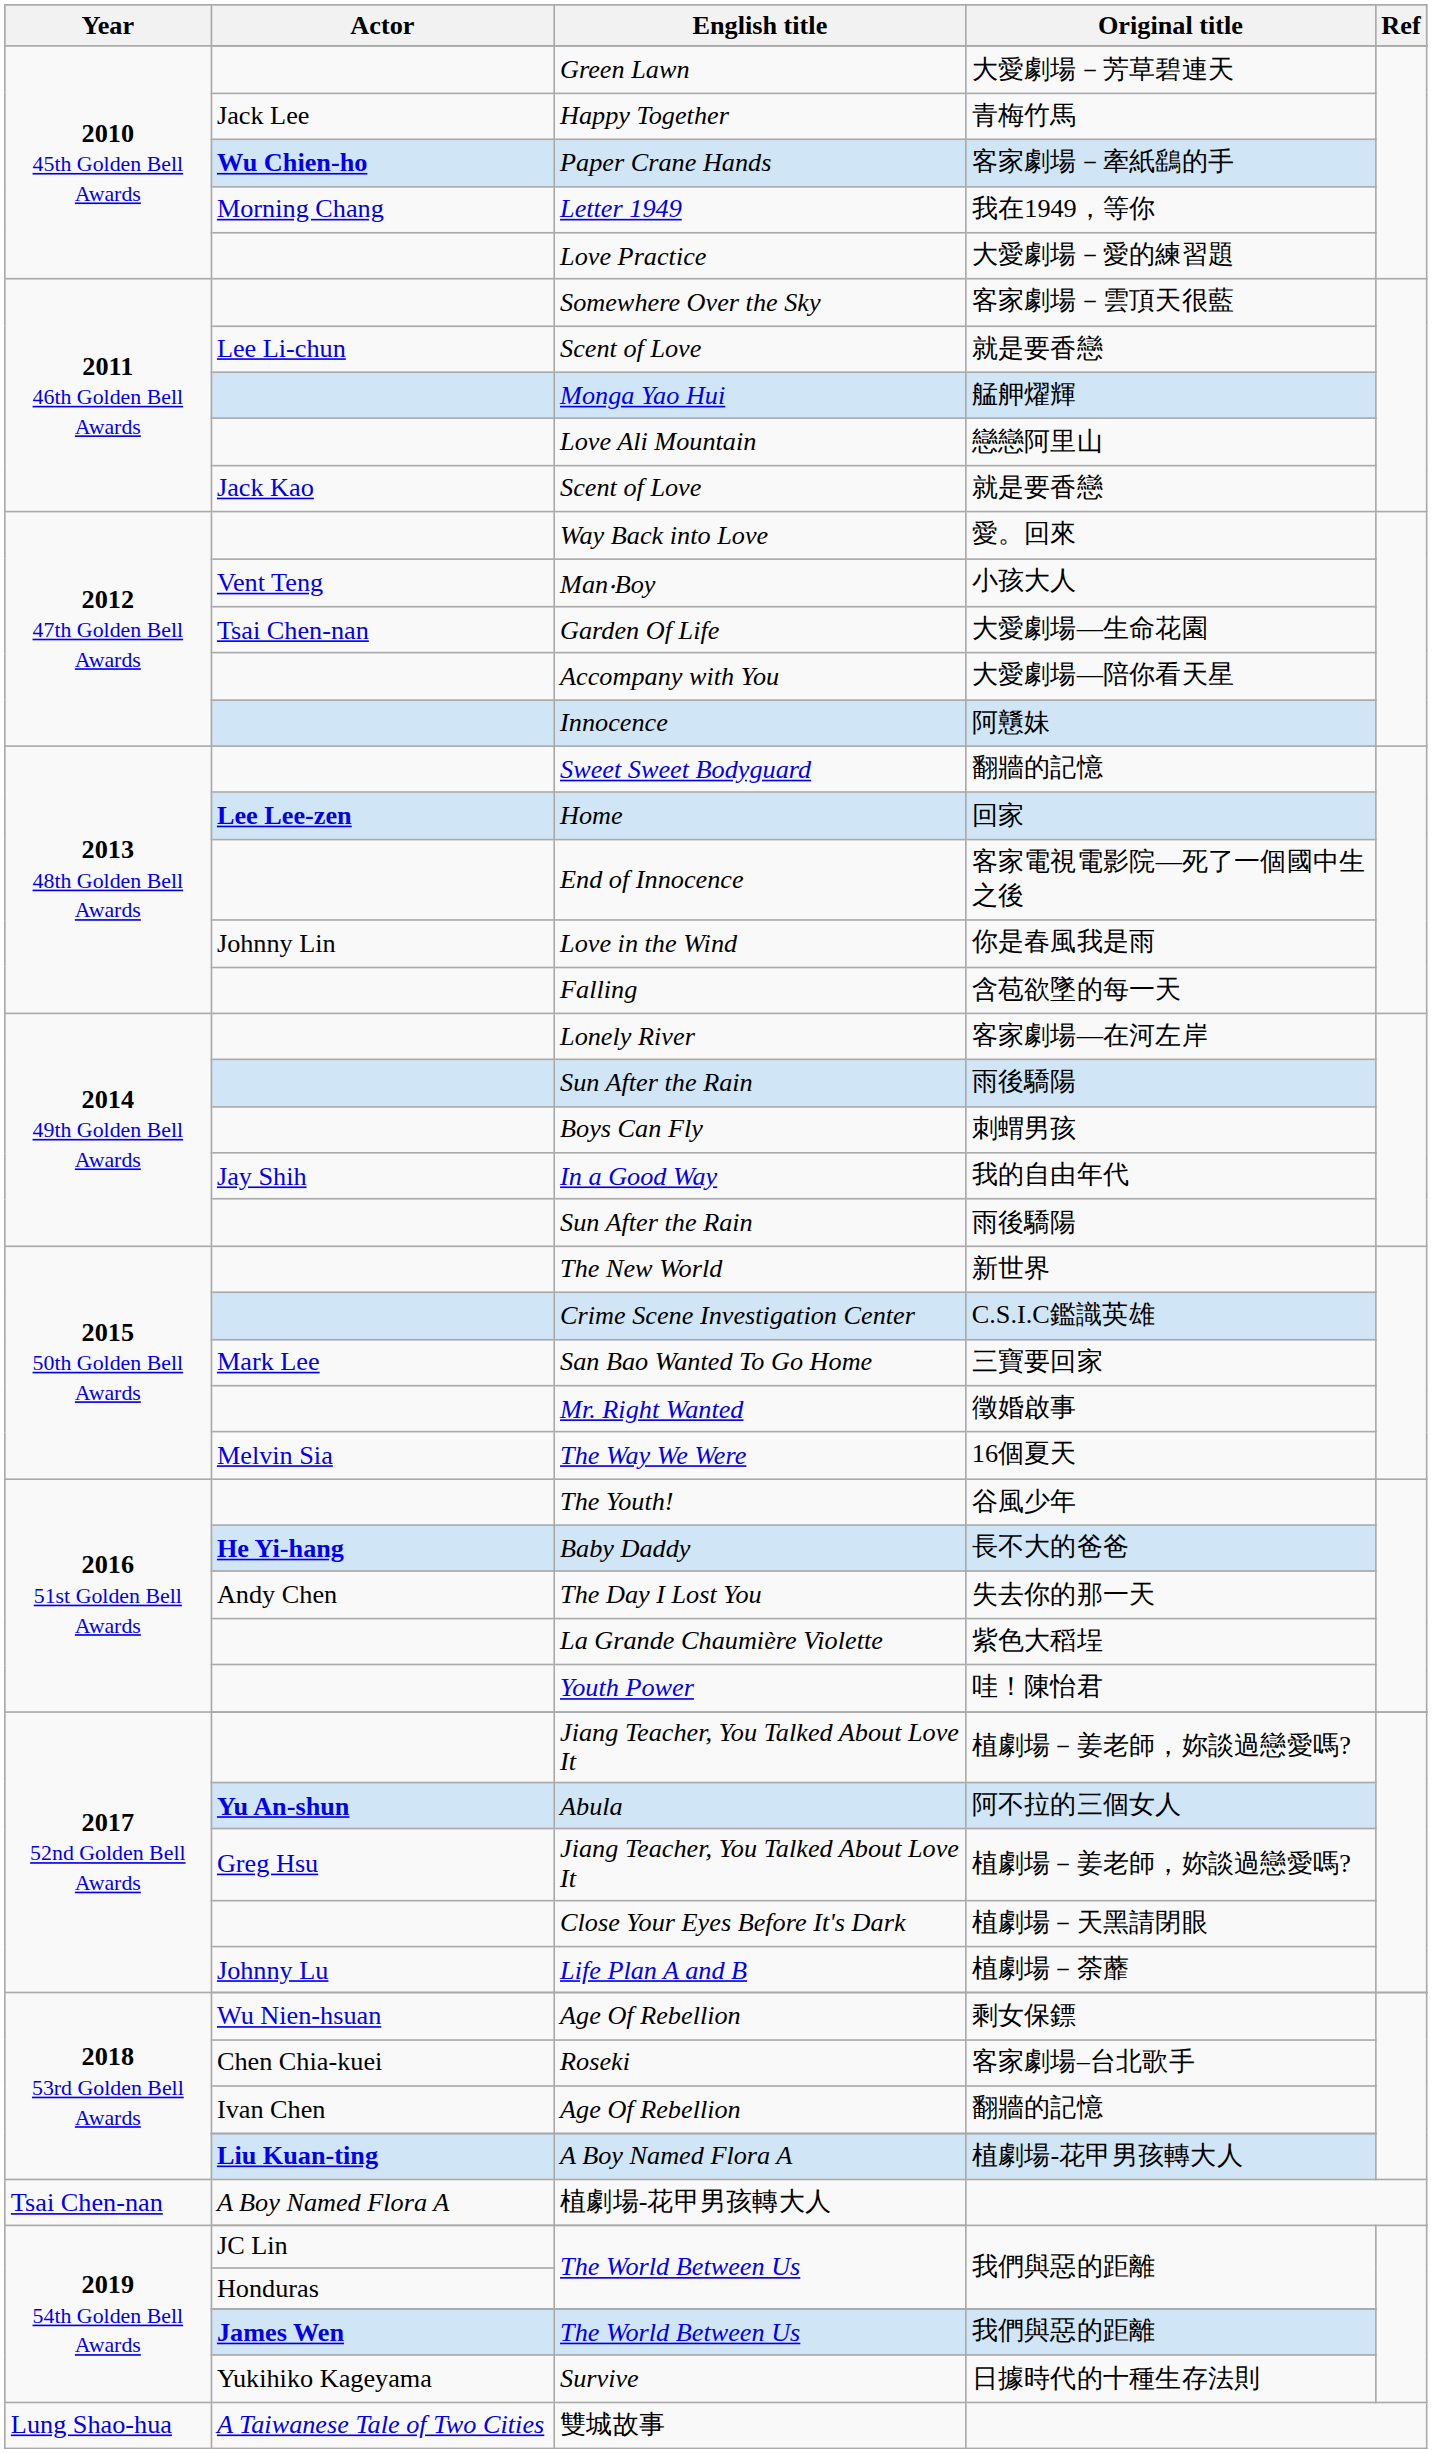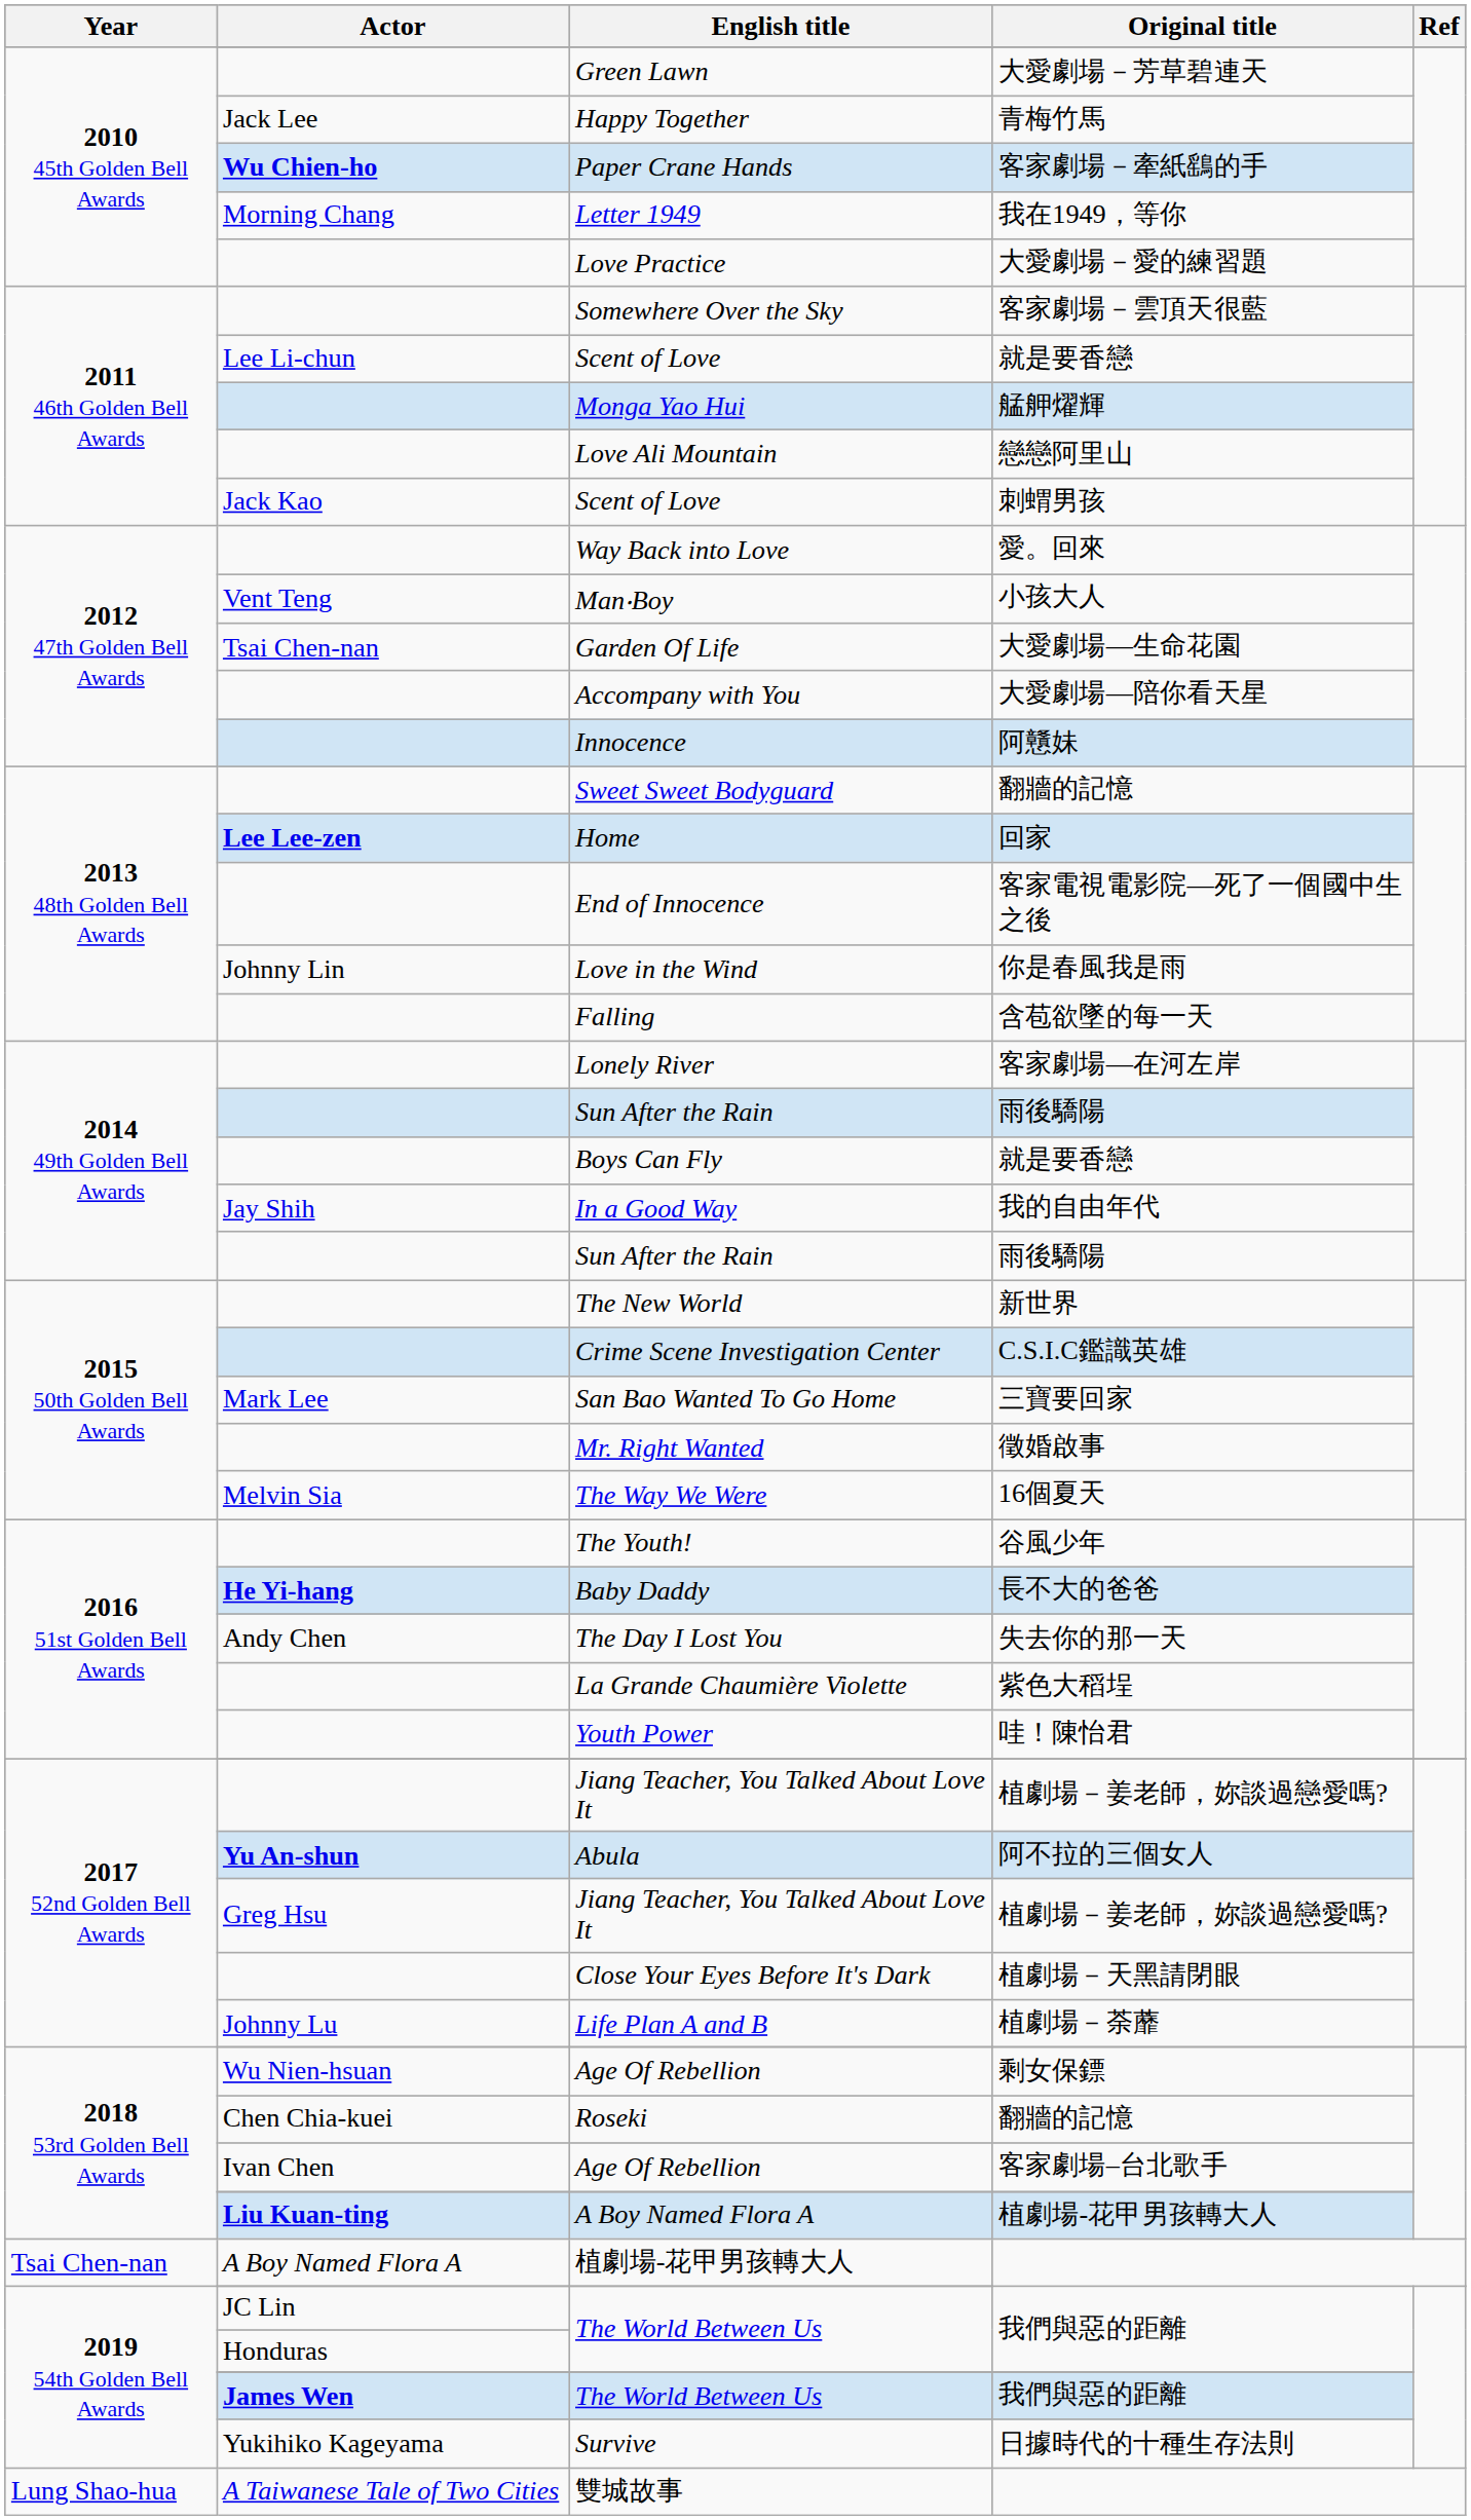 <table class="wikitable">
 <tr style="background:#bebebe;">
 <th style="width:15%;">Year</th>
 <th style="width:25%;">Actor</th>
 <th style="width:30%;">English title</th>
 <th style="width:30%;">Original title</th>
 <th style="width:2%;">Ref</th>
 </tr>
 <tr>
 <td rowspan=6 style="text-align:center"><strong>2010</strong> <br> <small><a href='#'>45th Golden Bell Awards</a></small></td>
 </tr>
 <tr>
 <td></td>
 <td><em>Green Lawn</em></td>
 <td>大愛劇場－芳草碧連天</td>
 <td rowspan=5></td>
 </tr>
 <tr>
 <td>Jack Lee</td>
 <td><em>Happy Together</em></td>
 <td>青梅竹馬</td>
 </tr>
 <tr style="background:#d0e5f5;">
 <td><strong><a href='#'>Wu Chien-ho</a></strong></td>
 <td><em>Paper Crane Hands</em></td>
 <td>客家劇場－牽紙鷂的手</td>
 </tr>
 <tr>
 <td><a href='#'>Morning Chang</a></td>
 <td><em><a href='#'>Letter 1949</a></em></td>
 <td>我在1949，等你</td>
 </tr>
 <tr>
 <td></td>
 <td><em>Love Practice</em></td>
 <td>大愛劇場－愛的練習題</td>
 </tr>
 <tr>
 <td rowspan=5 style="text-align:center"><strong>2011</strong> <br> <small><a href='#'>46th Golden Bell Awards</a></small></td>
 <td></td>
 <td><em>Somewhere Over the Sky</em></td>
 <td>客家劇場－雲頂天很藍</td>
 <td rowspan=5></td>
 </tr>
 <tr>
 <td><a href='#'>Lee Li-chun</a></td>
 <td><em>Scent of Love</em></td>
 <td>就是要香戀</td>
 </tr>
 <tr style="background:#d0e5f5;">
 <td><strong></strong></td>
 <td><em><a href='#'>Monga Yao Hui</a></em></td>
 <td>艋舺燿輝</td>
 </tr>
 <tr>
 <td></td>
 <td><em>Love Ali Mountain</em></td>
 <td>戀戀阿里山</td>
 </tr>
 <tr>
 <td><a href='#'>Jack Kao</a></td>
 <td><em>Scent of Love</em></td>
-<td>就是要香戀</td>
+<td>刺蝟男孩</td>
 </tr>
 <tr>
 <td rowspan=5 style="text-align:center"><strong>2012</strong> <br> <small><a href='#'>47th Golden Bell Awards</a></small></td>
 <td></td>
 <td><em>Way Back into Love</em></td>
 <td>愛。回來</td>
 <td rowspan=5></td>
 </tr>
 <tr>
 <td><a href='#'>Vent Teng</a></td>
 <td><em>Man‧Boy</em></td>
 <td>小孩大人</td>
 </tr>
 <tr>
 <td><a href='#'>Tsai Chen-nan</a></td>
 <td><em>Garden Of Life</em></td>
 <td>大愛劇場—生命花園</td>
 </tr>
 <tr>
 <td></td>
 <td><em>Accompany with You</em></td>
 <td>大愛劇場—陪你看天星</td>
 </tr>
 <tr style="background:#d0e5f5;">
 <td><strong></strong></td>
 <td><em>Innocence</em></td>
 <td>阿戇妹</td>
 </tr>
 <tr>
 <td rowspan=5 style="text-align:center"><strong>2013</strong> <br> <small><a href='#'>48th Golden Bell Awards</a></small></td>
 <td></td>
 <td><em><a href='#'>Sweet Sweet Bodyguard</a></em></td>
 <td>翻牆的記憶</td>
 <td rowspan=5></td>
 </tr>
 <tr style="background:#d0e5f5;">
 <td><strong><a href='#'>Lee Lee-zen</a></strong></td>
 <td><em>Home</em></td>
 <td>回家</td>
 </tr>
 <tr>
 <td></td>
 <td><em>End of Innocence</em></td>
 <td>客家電視電影院—死了一個國中生之後</td>
 </tr>
 <tr>
 <td>Johnny Lin</td>
 <td><em>Love in the Wind</em></td>
 <td>你是春風我是雨</td>
 </tr>
 <tr>
 <td></td>
 <td><em>Falling</em></td>
 <td>含苞欲墜的每一天</td>
 </tr>
 <tr>
 <td rowspan=5 style="text-align:center"><strong>2014</strong> <br> <small><a href='#'>49th Golden Bell Awards</a></small></td>
 <td></td>
 <td><em>Lonely River</em></td>
 <td>客家劇場—在河左岸</td>
 <td rowspan=5></td>
 </tr>
 <tr style="background:#d0e5f5;">
 <td><strong></strong></td>
 <td><em>Sun After the Rain</em></td>
 <td>雨後驕陽</td>
 </tr>
 <tr>
 <td></td>
 <td><em>Boys Can Fly</em></td>
-<td>刺蝟男孩</td>
+<td>就是要香戀</td>
 </tr>
 <tr>
 <td><a href='#'>Jay Shih</a></td>
 <td><em><a href='#'>In a Good Way</a></em></td>
 <td>我的自由年代</td>
 </tr>
 <tr>
 <td></td>
 <td><em>Sun After the Rain</em></td>
 <td>雨後驕陽</td>
 </tr>
 <tr>
 <td rowspan=5 style="text-align:center"><strong>2015</strong> <br> <small><a href='#'>50th Golden Bell Awards</a></small></td>
 <td></td>
 <td><em>The New World</em></td>
 <td>新世界</td>
 <td rowspan=5></td>
 </tr>
 <tr style="background:#d0e5f5;">
 <td><strong></strong></td>
 <td><em>Crime Scene Investigation Center</em></td>
 <td>C.S.I.C鑑識英雄</td>
 </tr>
 <tr>
 <td><a href='#'>Mark Lee</a></td>
 <td><em>San Bao Wanted To Go Home</em></td>
 <td>三寶要回家</td>
 </tr>
 <tr>
 <td></td>
 <td><em><a href='#'>Mr. Right Wanted</a></em></td>
 <td>徵婚啟事</td>
 </tr>
 <tr>
 <td><a href='#'>Melvin Sia</a></td>
 <td><em><a href='#'>The Way We Were</a></em></td>
 <td>16個夏天</td>
 </tr>
 <tr>
 <td rowspan=5 style="text-align:center"><strong>2016</strong> <br> <small><a href='#'>51st Golden Bell Awards</a></small></td>
 <td></td>
 <td><em>The Youth!</em></td>
 <td>谷風少年</td>
 <td rowspan=5></td>
 </tr>
 <tr style="background:#d0e5f5;">
 <td><strong><a href='#'>He Yi-hang</a></strong></td>
 <td><em>Baby Daddy</em></td>
 <td>長不大的爸爸</td>
 </tr>
 <tr>
 <td>Andy Chen</td>
 <td><em>The Day I Lost You</em></td>
 <td>失去你的那一天</td>
 </tr>
 <tr>
 <td></td>
 <td><em>La Grande Chaumière Violette</em></td>
 <td>紫色大稻埕</td>
 </tr>
 <tr>
 <td></td>
 <td><em><a href='#'>Youth Power</a></em></td>
 <td>哇！陳怡君</td>
 </tr>
 <tr>
 <td rowspan=6 style="text-align:center"><strong>2017</strong> <br> <small><a href='#'>52nd Golden Bell Awards</a></small></td>
 </tr>
 <tr>
 <td></td>
 <td><em>Jiang Teacher, You Talked About Love It</em></td>
 <td>植劇場－姜老師，妳談過戀愛嗎?</td>
 <td rowspan=5></td>
 </tr>
 <tr style="background:#d0e5f5;">
 <td><strong><a href='#'>Yu An-shun</a></strong></td>
 <td><em>Abula</em></td>
 <td>阿不拉的三個女人</td>
 </tr>
 <tr>
 <td><a href='#'>Greg Hsu</a></td>
 <td><em>Jiang Teacher, You Talked About Love It</em></td>
 <td>植劇場－姜老師，妳談過戀愛嗎?</td>
 </tr>
 <tr>
 <td></td>
 <td><em>Close Your Eyes Before It's Dark</em></td>
 <td>植劇場－天黑請閉眼</td>
 </tr>
 <tr>
 <td><a href='#'>Johnny Lu</a></td>
 <td><em><a href='#'>Life Plan A and B</a></em></td>
 <td>植劇場－荼蘼</td>
 </tr>
 <tr>
 <td rowspan=6 style="text-align:center"><strong>2018</strong> <br> <small><a href='#'>53rd Golden Bell Awards</a></small></td>
 </tr>
 <tr>
 <td><a href='#'>Wu Nien-hsuan</a></td>
 <td><em>Age Of Rebellion</em></td>
 <td>剩女保鏢</td>
 <td rowspan=5></td>
 </tr>
 <tr>
 <td>Chen Chia-kuei</td>
 <td><em>Roseki</em></td>
-<td>客家劇場–台北歌手</td>
+<td>翻牆的記憶</td>
 </tr>
 <tr>
 <td>Ivan Chen</td>
 <td><em>Age Of Rebellion</em></td>
-<td>翻牆的記憶</td>
+<td>客家劇場–台北歌手</td>
 </tr>
 <tr>
 </tr>
 <tr style="background:#d0e5f5;">
 <td><strong><a href='#'>Liu Kuan-ting</a></strong></td>
 <td><em>A Boy Named Flora A</em></td>
 <td>植劇場-花甲男孩轉大人</td>
 </tr>
 <tr>
 <td><a href='#'>Tsai Chen-nan</a></td>
 <td><em>A Boy Named Flora A</em></td>
 <td>植劇場-花甲男孩轉大人</td>
 </tr>
 <tr>
 <td rowspan=6 style="text-align:center"><strong>2019</strong> <br> <small><a href='#'>54th Golden Bell Awards</a></small></td>
 </tr>
 <tr>
 <td>JC Lin</td>
 <td rowspan=2><em><a href='#'>The World Between Us</a></em></td>
 <td rowspan=2>我們與惡的距離</td>
 <td rowspan=5></td>
 </tr>
 <tr>
 <td>Honduras</td>
 </tr>
 <tr>
 </tr>
 <tr style="background:#d0e5f5;">
 <td><strong><a href='#'>James Wen</a></strong></td>
 <td><em><a href='#'>The World Between Us</a></em></td>
 <td>我們與惡的距離</td>
 </tr>
 <tr>
 <td>Yukihiko Kageyama</td>
 <td><em>Survive</em></td>
 <td>日據時代的十種生存法則</td>
 </tr>
 <tr>
 <td><a href='#'>Lung Shao-hua</a></td>
 <td><em><a href='#'>A Taiwanese Tale of Two Cities</a></em></td>
 <td>雙城故事</td>
 </tr>
 </table>
